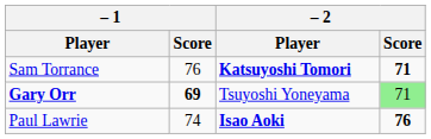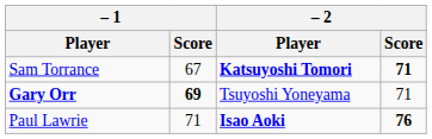 <table class=wikitable>
 <tr>
 <th colspan=2> – 1</th>
 <th colspan=2> – 2</th>
 </tr>
 <tr>
 <th width=155>Player</th>
 <th>Score</th>
 <th width=155>Player</th>
 <th>Score</th>
 </tr>
 <tr>
 <td><a href='#'>Sam Torrance</a></td>
-<td align=center>76</td>
+<td align=center>67</td>
 <td><strong><a href='#'>Katsuyoshi Tomori</a></strong></td>
 <td align=center><strong>71</strong></td>
 </tr>
 <tr>
 <td><strong><a href='#'>Gary Orr</a></strong></td>
 <td align=center><strong>69</strong></td>
 <td><a href='#'>Tsuyoshi Yoneyama</a></td>
-<td align=center style="background: lightgreen;">71</td>
+<td align=center>71</td>
 </tr>
 <tr>
 <td><a href='#'>Paul Lawrie</a></td>
-<td align=center>74</td>
+<td align=center>71</td>
 <td><strong><a href='#'>Isao Aoki</a></strong></td>
 <td align=center><strong>76</strong></td>
 </tr>
 </table>
